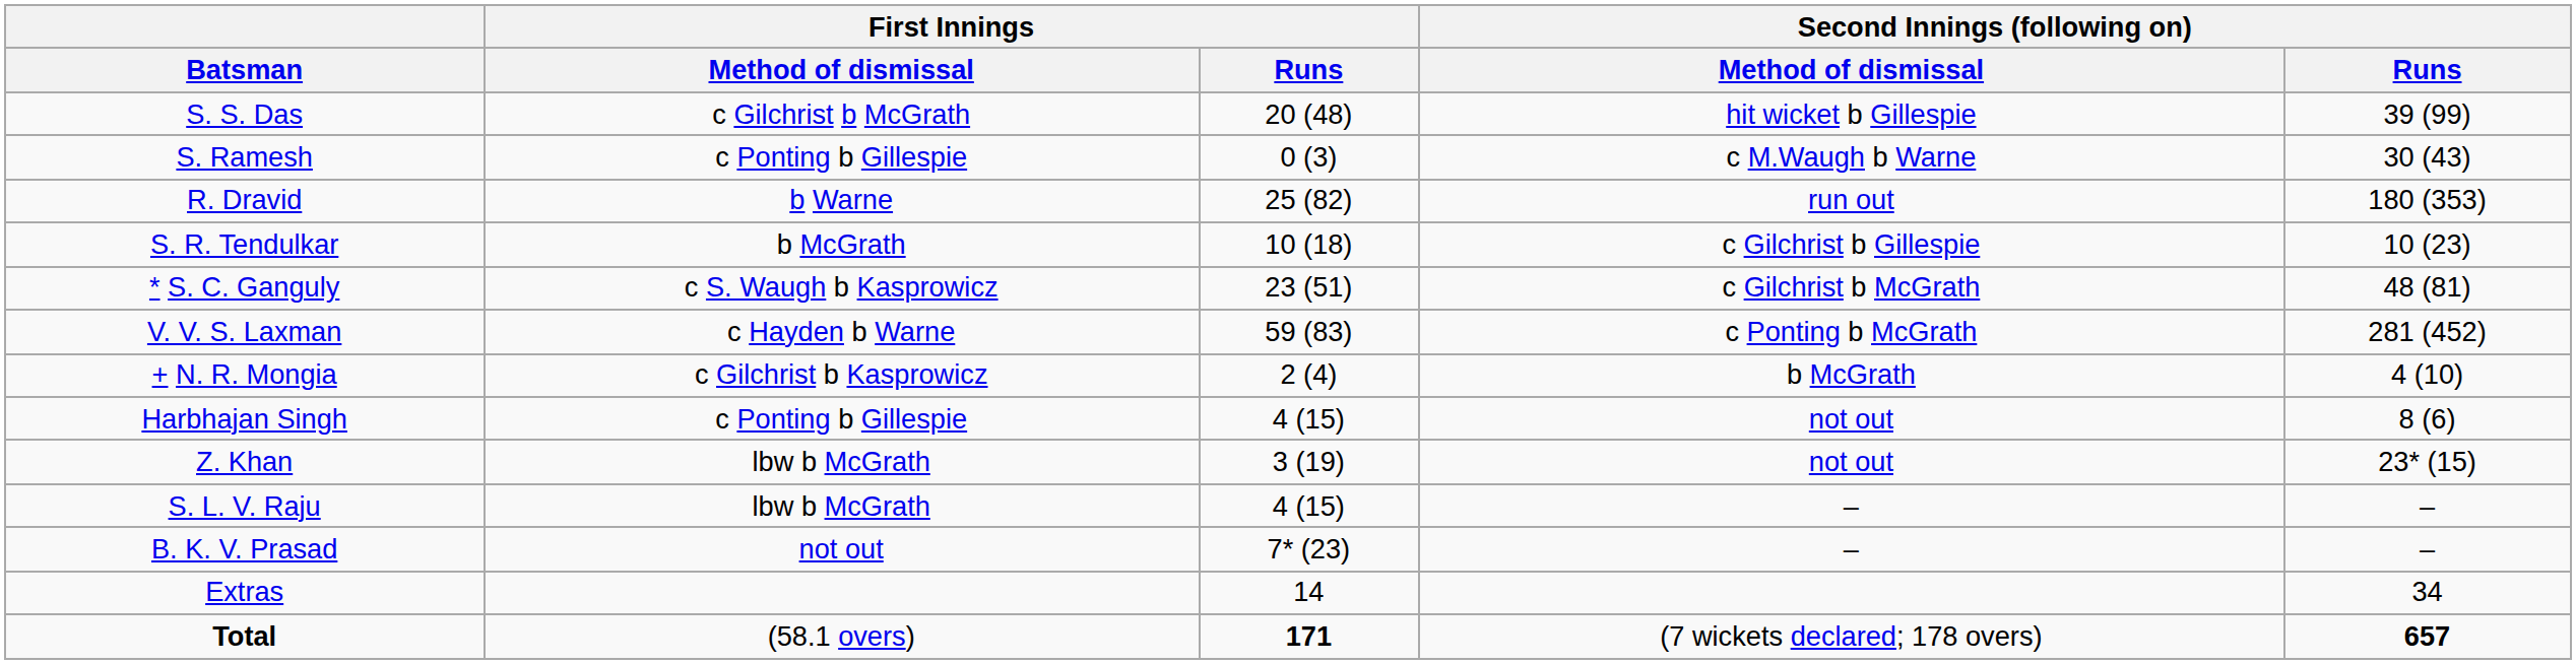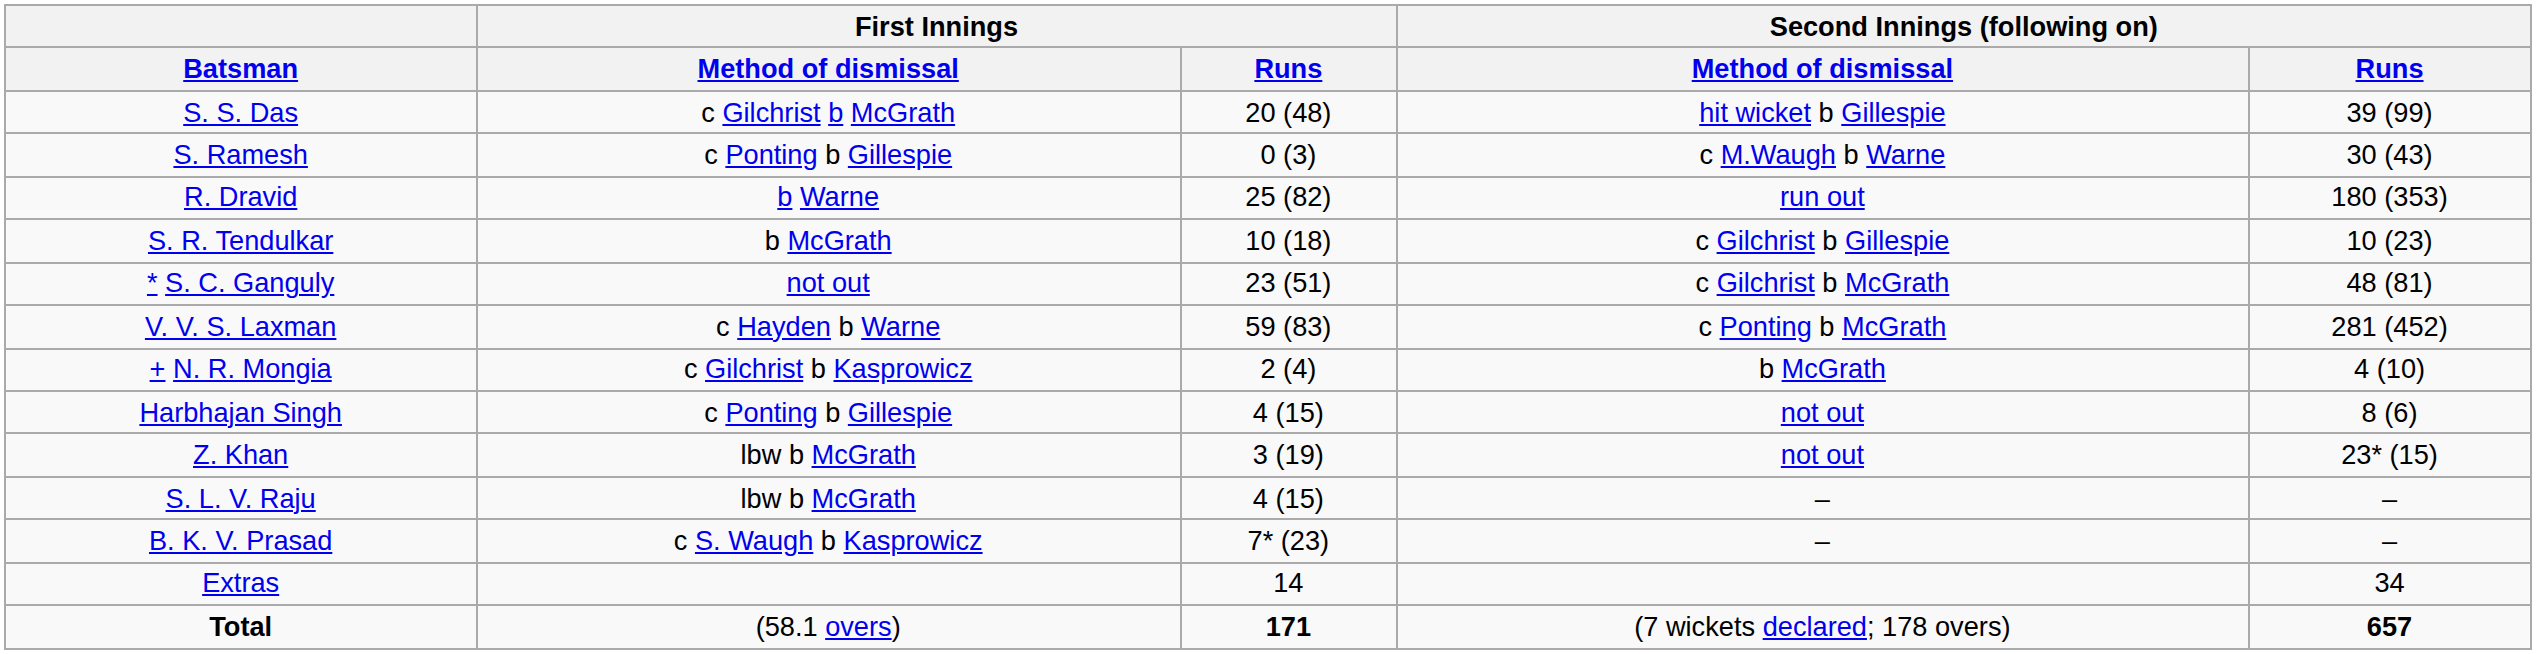 <table border="1" cellpadding="1" cellspacing="0" style="font-size: 85%; border: grey solid 1px; border-collapse: collapse; text-align: center; width: 100%;" class=wikitable>
 <tr>
 <th colspan="1"></th>
 <th colspan="2">First Innings</th>
 <th colspan="2">Second Innings (following on)</th>
 </tr>
 <tr>
 <th><a href='#'>Batsman</a></th>
 <th><a href='#'>Method of dismissal</a></th>
 <th><a href='#'>Runs</a></th>
 <th><a href='#'>Method of dismissal</a></th>
 <th><a href='#'>Runs</a></th>
 </tr>
 <tr>
 <td><a href='#'>S. S. Das</a></td>
 <td>c <a href='#'>Gilchrist</a> <a href='#'>b</a> <a href='#'>McGrath</a></td>
 <td>20 (48)</td>
 <td><a href='#'>hit wicket</a> b <a href='#'>Gillespie</a></td>
 <td>39 (99)</td>
 </tr>
 <tr>
 <td><a href='#'>S. Ramesh</a></td>
 <td>c <a href='#'>Ponting</a> b <a href='#'>Gillespie</a></td>
 <td>0 (3)</td>
 <td>c <a href='#'>M.Waugh</a> b <a href='#'>Warne</a></td>
 <td>30 (43)</td>
 </tr>
 <tr>
 <td><a href='#'>R. Dravid</a></td>
 <td><a href='#'>b</a> <a href='#'>Warne</a></td>
 <td>25 (82)</td>
 <td><a href='#'>run out</a></td>
 <td>180 (353)</td>
 </tr>
 <tr>
 <td><a href='#'>S. R. Tendulkar</a></td>
 <td>b <a href='#'>McGrath</a></td>
 <td>10 (18)</td>
 <td>c <a href='#'>Gilchrist</a> b <a href='#'>Gillespie</a></td>
 <td>10 (23)</td>
 </tr>
 <tr>
 <td><a href='#'>*</a> <a href='#'>S. C. Ganguly</a></td>
-<td>c <a href='#'>S. Waugh</a> b <a href='#'>Kasprowicz</a></td>
+<td><a href='#'>not out</a></td>
 <td>23 (51)</td>
 <td>c <a href='#'>Gilchrist</a> b <a href='#'>McGrath</a></td>
 <td>48 (81)</td>
 </tr>
 <tr>
 <td><a href='#'>V. V. S. Laxman</a></td>
 <td>c <a href='#'>Hayden</a> b <a href='#'>Warne</a></td>
 <td>59 (83)</td>
 <td>c <a href='#'>Ponting</a> b <a href='#'>McGrath</a></td>
 <td>281 (452)</td>
 </tr>
 <tr>
 <td><a href='#'>+</a> <a href='#'>N. R. Mongia</a></td>
 <td>c <a href='#'>Gilchrist</a> b <a href='#'>Kasprowicz</a></td>
 <td>2 (4)</td>
 <td>b <a href='#'>McGrath</a></td>
 <td>4 (10)</td>
 </tr>
 <tr>
 <td><a href='#'>Harbhajan Singh</a></td>
 <td>c <a href='#'>Ponting</a> b <a href='#'>Gillespie</a></td>
 <td>4 (15)</td>
 <td><a href='#'>not out</a></td>
 <td>8 (6)</td>
 </tr>
 <tr>
 <td><a href='#'>Z. Khan</a></td>
 <td>lbw b <a href='#'>McGrath</a></td>
 <td>3 (19)</td>
 <td><a href='#'>not out</a></td>
 <td>23* (15)</td>
 </tr>
 <tr>
 <td><a href='#'>S. L. V. Raju</a></td>
 <td>lbw b <a href='#'>McGrath</a></td>
 <td>4 (15)</td>
 <td>–</td>
 <td>–</td>
 </tr>
 <tr>
 <td><a href='#'>B. K. V. Prasad</a></td>
-<td><a href='#'>not out</a></td>
+<td>c <a href='#'>S. Waugh</a> b <a href='#'>Kasprowicz</a></td>
 <td>7* (23)</td>
 <td>–</td>
 <td>–</td>
 </tr>
 <tr>
 <td><a href='#'>Extras</a></td>
 <td></td>
 <td>14</td>
 <td></td>
 <td>34</td>
 </tr>
 <tr>
 <td><strong>Total</strong></td>
 <td>(58.1 <a href='#'>overs</a>)</td>
 <td><strong>171</strong></td>
 <td>(7 wickets <a href='#'>declared</a>; 178 overs)</td>
 <td><strong>657</strong></td>
 </tr>
 </table>
